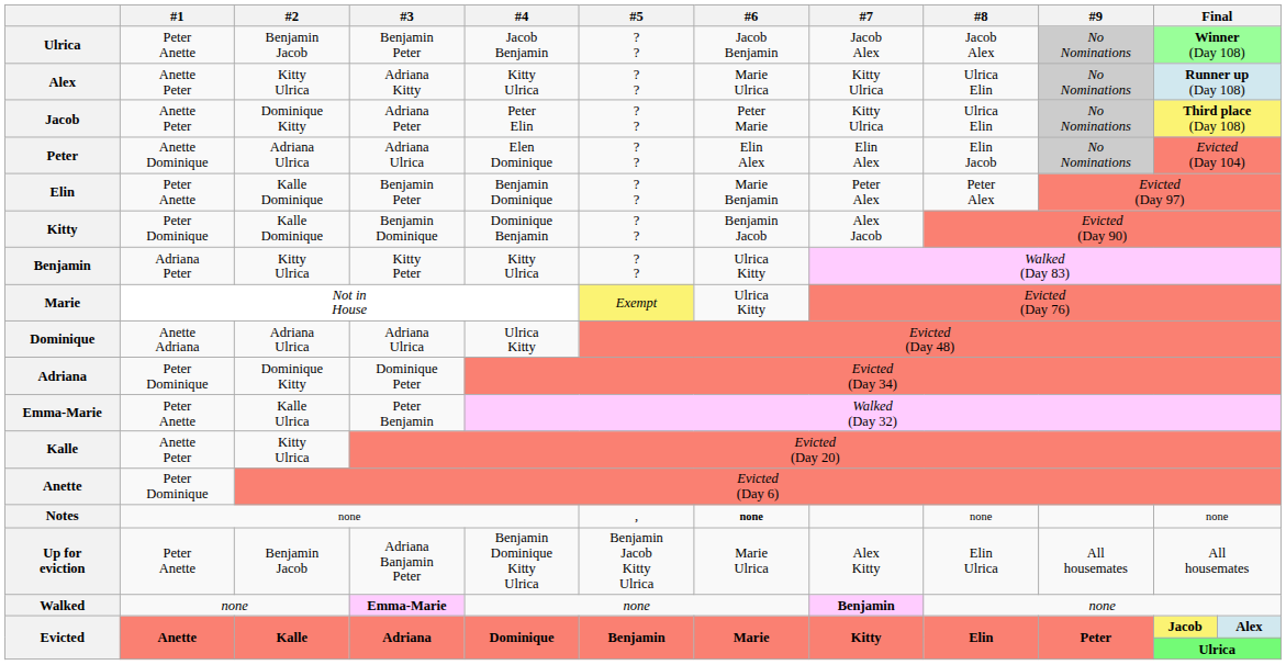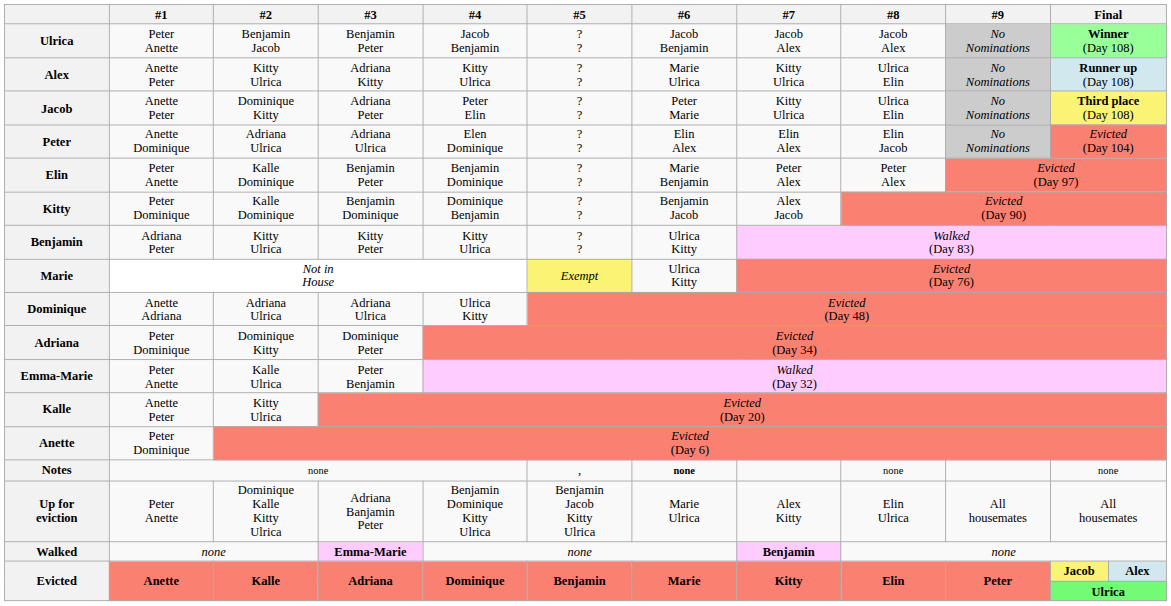 <table class="wikitable" style="text-align:center; font-size:85%; line-height:15px; width: 100%">
 <tr>
 <th style="width: 9%;"></th>
 <th style="width: 9%;">#1</th>
 <th style="width: 9%;">#2</th>
 <th style="width: 9%;">#3</th>
 <th style="width: 9%;">#4</th>
 <th style="width: 9%;">#5</th>
 <th style="width: 9%;">#6</th>
 <th style="width: 9%;">#7</th>
 <th style="width: 9%;">#8</th>
 <th style="width: 9%;">#9</th>
 <th style="width: 18%;" colspan="2">Final</th>
 </tr>
 <tr>
 <th>Ulrica</th>
 <td>Peter<br>Anette</td>
 <td>Benjamin<br>Jacob</td>
 <td>Benjamin<br>Peter</td>
 <td>Jacob<br>Benjamin</td>
 <td>?<br>?</td>
 <td>Jacob<br>Benjamin</td>
 <td>Jacob<br>Alex</td>
 <td>Jacob<br>Alex</td>
 <td style="background:#CCCCCC;"><em>No<br>Nominations</em></td>
 <td style="background:#99FF99" colspan="2"><strong>Winner</strong><br>(Day 108)</td>
 </tr>
 <tr>
 <th>Alex</th>
 <td>Anette<br>Peter</td>
 <td>Kitty<br>Ulrica</td>
 <td>Adriana<br>Kitty</td>
 <td>Kitty<br>Ulrica</td>
 <td>?<br>?</td>
 <td>Marie<br>Ulrica</td>
 <td>Kitty<br>Ulrica</td>
 <td>Ulrica<br>Elin</td>
 <td style="background:#CCCCCC;"><em>No<br>Nominations</em></td>
 <td style="background:#D1E8EF" colspan="2"><strong>Runner up</strong><br>(Day 108)</td>
 </tr>
 <tr>
 <th>Jacob</th>
 <td>Anette<br>Peter</td>
 <td>Dominique<br>Kitty</td>
 <td>Adriana<br>Peter</td>
 <td>Peter<br>Elin</td>
 <td>?<br>?</td>
 <td>Peter<br>Marie</td>
 <td>Kitty<br>Ulrica</td>
 <td>Ulrica<br>Elin</td>
 <td style="background:#CCCCCC;"><em>No<br>Nominations</em></td>
 <td style="background:#FBF373" colspan="2"><strong>Third place</strong><br>(Day 108)</td>
 </tr>
 <tr>
 <th>Peter</th>
 <td>Anette<br>Dominique</td>
 <td>Adriana<br>Ulrica</td>
 <td>Adriana<br>Ulrica</td>
 <td>Elen<br>Dominique</td>
 <td>?<br>?</td>
 <td>Elin<br>Alex</td>
 <td>Elin<br>Alex</td>
 <td>Elin<br>Jacob</td>
 <td style="background:#CCCCCC;"><em>No<br>Nominations</em></td>
 <td style="background:#fa8072;" colspan="2"><em>Evicted</em><br>(Day 104)</td>
 </tr>
 <tr>
 <th>Elin</th>
 <td>Peter<br>Anette</td>
 <td>Kalle<br>Dominique</td>
 <td>Benjamin<br>Peter</td>
 <td>Benjamin<br>Dominique</td>
 <td>?<br>?</td>
 <td>Marie<br>Benjamin</td>
 <td>Peter<br>Alex</td>
 <td>Peter<br>Alex</td>
 <td style="background:#fa8072;" colspan="3"><em>Evicted</em><br>(Day 97)</td>
 </tr>
 <tr>
 <th>Kitty</th>
 <td>Peter<br>Dominique</td>
 <td>Kalle<br>Dominique</td>
 <td>Benjamin<br>Dominique</td>
 <td>Dominique<br>Benjamin</td>
 <td>?<br>?</td>
 <td>Benjamin<br>Jacob</td>
 <td>Alex<br>Jacob</td>
 <td style="background:#fa8072;" colspan="4"><em>Evicted</em><br>(Day 90)</td>
 </tr>
 <tr>
 <th>Benjamin</th>
 <td>Adriana<br>Peter</td>
 <td>Kitty<br>Ulrica</td>
 <td>Kitty<br>Peter</td>
 <td>Kitty<br>Ulrica</td>
 <td>?<br>?</td>
 <td>Ulrica<br>Kitty</td>
 <td style="background:#FFCCFF;" colspan="5"><em>Walked</em><br>(Day 83)</td>
 </tr>
 <tr>
 <th>Marie</th>
 <td colspan=4 style="background:white;"><em>Not in<br>House</em></td>
 <td style="background:#FBF373"><em>Exempt</em></td>
 <td>Ulrica<br>Kitty</td>
 <td style="background:#fa8072;" colspan="5"><em>Evicted</em><br>(Day 76)</td>
 </tr>
 <tr>
 <th>Dominique</th>
 <td>Anette<br>Adriana</td>
 <td>Adriana<br>Ulrica</td>
 <td>Adriana<br>Ulrica</td>
 <td>Ulrica<br>Kitty</td>
 <td style="background:#fa8072;" colspan="7"><em>Evicted</em><br>(Day 48)</td>
 </tr>
 <tr>
 <th>Adriana</th>
 <td>Peter<br>Dominique</td>
 <td>Dominique<br>Kitty</td>
 <td>Dominique<br>Peter</td>
 <td style="background:#fa8072;" colspan="8"><em>Evicted</em><br>(Day 34)</td>
 </tr>
 <tr>
 <th>Emma-Marie</th>
 <td>Peter<br>Anette</td>
 <td>Kalle<br>Ulrica</td>
 <td>Peter<br>Benjamin</td>
 <td style="background:#FFCCFF;" colspan="8"><em>Walked</em><br>(Day 32)</td>
 </tr>
 <tr>
 <th>Kalle</th>
 <td>Anette<br>Peter</td>
 <td>Kitty<br>Ulrica</td>
 <td style="background:#fa8072;" colspan="9"><em>Evicted</em><br>(Day 20)</td>
 </tr>
 <tr>
 <th>Anette</th>
 <td>Peter<br>Dominique</td>
 <td style="background:#fa8072;" colspan="10"><em>Evicted</em><br>(Day 6)</td>
 </tr>
 <tr>
 <th>Notes</th>
 <td colspan=4><small>none</small></td>
 <td>, </td>
 <td><strong><small>none</small></strong></td>
 <td></td>
 <td><small>none</small></td>
 <td></td>
 <td colspan="2"><small>none</small></td>
 </tr>
 <tr>
 <th>Up for<br>eviction</th>
 <td>Peter<br>Anette</td>
-<td>Benjamin<br>Jacob</td>
+<td>Dominique<br>Kalle<br>Kitty<br>Ulrica</td>
 <td>Adriana<br>Banjamin<br>Peter</td>
 <td>Benjamin<br>Dominique<br>Kitty<br>Ulrica</td>
 <td>Benjamin<br>Jacob<br>Kitty<br>Ulrica</td>
 <td>Marie<br>Ulrica</td>
 <td>Alex<br>Kitty</td>
 <td>Elin<br>Ulrica</td>
 <td>All<br>housemates</td>
 <td colspan="2">All<br>housemates</td>
 </tr>
 <tr>
 <th>Walked</th>
 <td colspan="2"><em>none</em></td>
 <td style="background:#FFCCFF;"><strong>Emma-Marie</strong></td>
 <td colspan="3"><em>none</em></td>
 <td style="background:#FFCCFF;"><strong>Benjamin</strong></td>
 <td colspan="4"><em>none</em></td>
 </tr>
 <tr>
 <th rowspan="3">Evicted</th>
 <td style="background:#fa8072;" rowspan="3"><strong>Anette</strong></td>
 <td style="background:#fa8072;" rowspan="3"><strong>Kalle</strong></td>
 <td style="background:#fa8072;" rowspan="3"><strong>Adriana</strong></td>
 <td style="background:#fa8072;" rowspan="3"><strong>Dominique</strong></td>
 <td style="background:#fa8072;" rowspan="3"><strong>Benjamin</strong></td>
 <td style="background:#fa8072;" rowspan="3"><strong>Marie</strong></td>
 <td style="background:#fa8072;" rowspan="3"><strong>Kitty</strong></td>
 <td style="background:#fa8072;" rowspan="3"><strong>Elin</strong></td>
 <td style="background:#fa8072;" rowspan="3"><strong>Peter</strong></td>
 <td style="background:#FBF373;"><strong>Jacob</strong></td>
 <td style="background:#D1E8EF; width: 13%;"><strong>Alex</strong></td>
 </tr>
 <tr>
 <td style="background:#73FB76" colspan="2"><strong>Ulrica</strong></td>
 </tr>
 </table>
